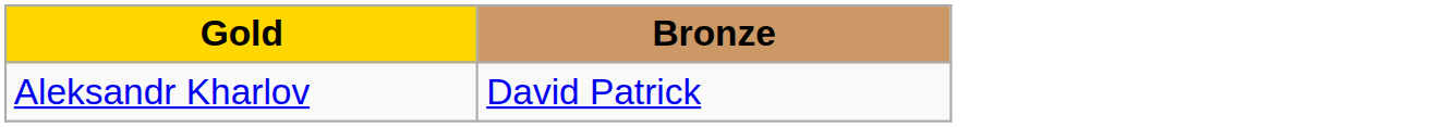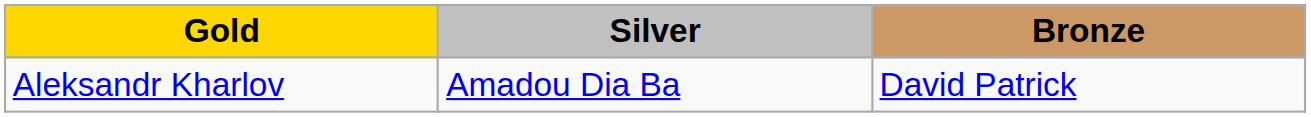 <table class="wikitable" style="text-align:left">
 <tr align="center">
 <td width=200 bgcolor=gold><strong>Gold</strong></td>
+<td width=200 bgcolor=silver><strong>Silver</strong></td>
 <td width=200 bgcolor=CC9966><strong>Bronze</strong></td>
 </tr>
 <tr>
 <td><a href='#'>Aleksandr Kharlov</a><br><em></em></td>
+<td><a href='#'>Amadou Dia Ba</a><br><em></em></td>
 <td><a href='#'>David Patrick</a><br><em></em></td>
 </tr>
 </table>
